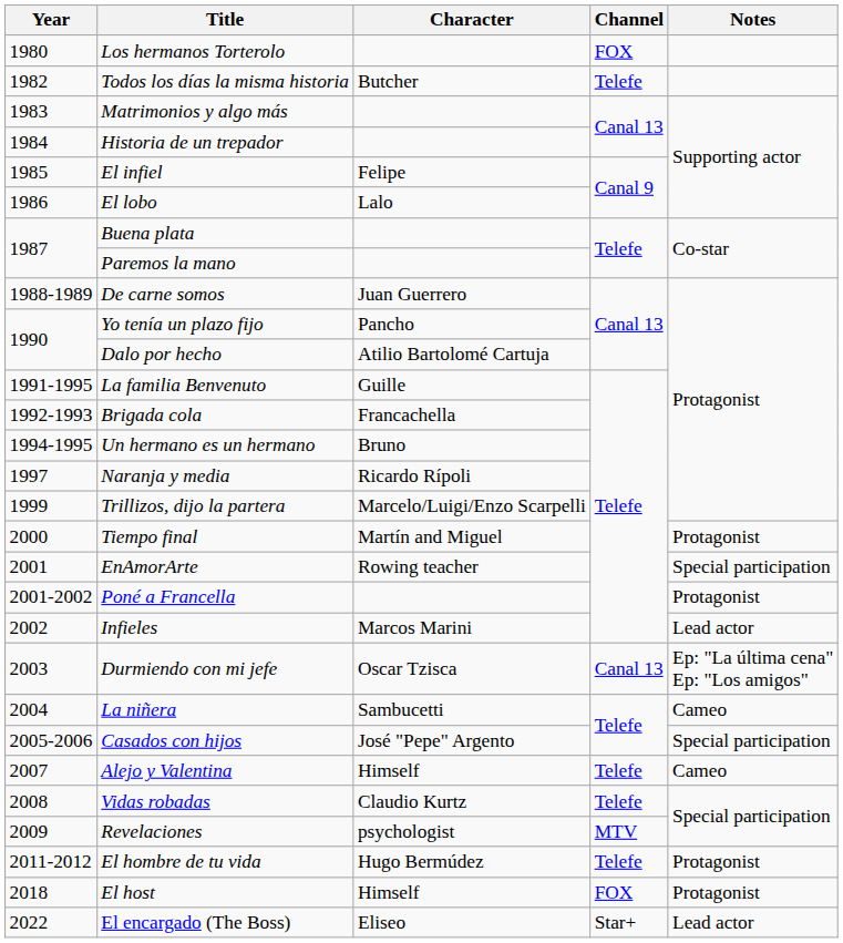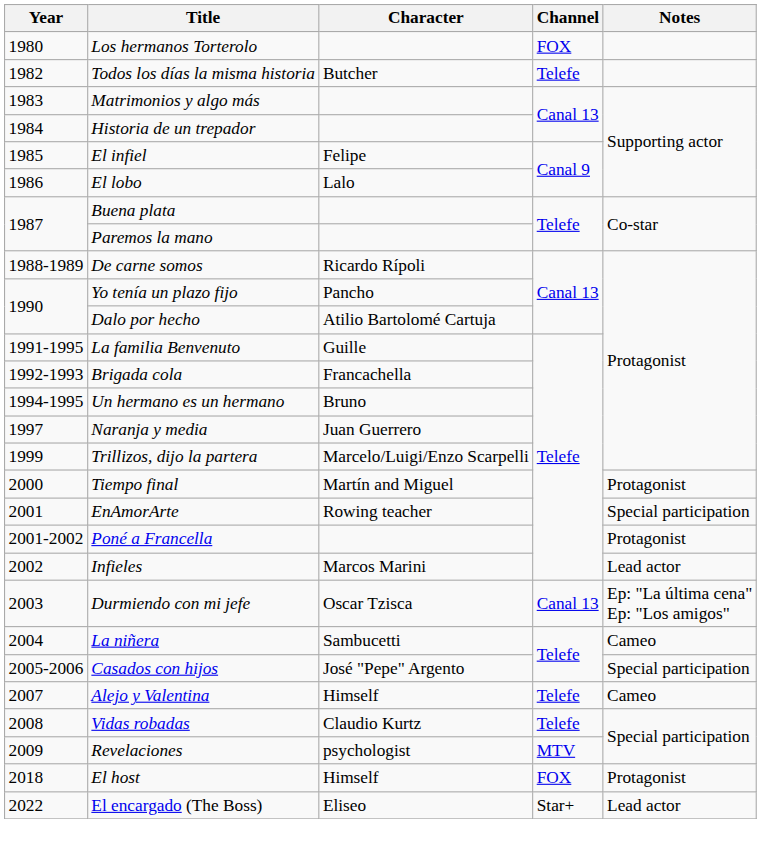 <table class="wikitable sortable">
 <tr>
 <th>Year</th>
 <th>Title</th>
 <th>Character</th>
 <th>Channel</th>
 <th>Notes</th>
 </tr>
 <tr>
 <td>1980</td>
 <td><em>Los hermanos Torterolo</em></td>
 <td></td>
 <td><a href='#'>FOX</a></td>
 <td></td>
 </tr>
 <tr>
 <td>1982</td>
 <td><em>Todos los días la misma historia</em></td>
 <td>Butcher</td>
 <td><a href='#'>Telefe</a></td>
 <td></td>
 </tr>
 <tr>
 <td>1983</td>
 <td><em>Matrimonios y algo más</em></td>
 <td></td>
 <td rowspan="2"><a href='#'>Canal 13</a></td>
 <td rowspan="4">Supporting actor</td>
 </tr>
 <tr>
 <td>1984</td>
 <td><em>Historia de un trepador</em></td>
 <td></td>
 </tr>
 <tr>
 <td>1985</td>
 <td><em>El infiel</em></td>
 <td>Felipe</td>
 <td rowspan="2"><a href='#'>Canal 9</a></td>
 </tr>
 <tr>
 <td>1986</td>
 <td><em>El lobo</em></td>
 <td>Lalo</td>
 </tr>
 <tr>
 <td rowspan="2">1987</td>
 <td><em>Buena plata</em></td>
 <td></td>
 <td rowspan="2"><a href='#'>Telefe</a></td>
 <td rowspan="2">Co-star</td>
 </tr>
 <tr>
 <td><em>Paremos la mano</em></td>
 <td></td>
 </tr>
 <tr>
 <td>1988-1989</td>
 <td><em>De carne somos</em></td>
-<td>Juan Guerrero</td>
+<td>Ricardo Rípoli</td>
 <td rowspan="3"><a href='#'>Canal 13</a></td>
 <td rowspan="8">Protagonist</td>
 </tr>
 <tr>
 <td rowspan="2">1990</td>
 <td><em>Yo tenía un plazo fijo</em></td>
 <td>Pancho</td>
 </tr>
 <tr>
 <td><em>Dalo por hecho</em></td>
 <td>Atilio Bartolomé Cartuja</td>
 </tr>
 <tr>
 <td>1991-1995</td>
 <td><em>La familia Benvenuto</em></td>
 <td>Guille</td>
 <td rowspan="9"><a href='#'>Telefe</a></td>
 </tr>
 <tr>
 <td>1992-1993</td>
 <td><em>Brigada cola</em></td>
 <td>Francachella</td>
 </tr>
 <tr>
 <td>1994-1995</td>
 <td><em>Un hermano es un hermano</em></td>
 <td>Bruno</td>
 </tr>
 <tr>
 <td>1997</td>
 <td><em>Naranja y media</em></td>
-<td>Ricardo Rípoli</td>
+<td>Juan Guerrero</td>
 </tr>
 <tr>
 <td>1999</td>
 <td><em>Trillizos, dijo la partera</em></td>
 <td>Marcelo/Luigi/Enzo Scarpelli</td>
 </tr>
 <tr>
 <td>2000</td>
 <td><em>Tiempo final</em></td>
 <td>Martín and Miguel</td>
 <td>Protagonist</td>
 </tr>
 <tr>
 <td>2001</td>
 <td><em>EnAmorArte</em></td>
 <td>Rowing teacher</td>
 <td>Special participation</td>
 </tr>
 <tr>
 <td>2001-2002</td>
 <td><em><a href='#'>Poné a Francella</a></em></td>
 <td></td>
 <td>Protagonist</td>
 </tr>
 <tr>
 <td>2002</td>
 <td><em>Infieles</em></td>
 <td>Marcos Marini</td>
 <td>Lead actor</td>
 </tr>
 <tr>
 <td>2003</td>
 <td><em>Durmiendo con mi jefe</em></td>
 <td>Oscar Tzisca</td>
 <td><a href='#'>Canal 13</a></td>
 <td>Ep: "La última cena"<br>Ep: "Los amigos"</td>
 </tr>
 <tr>
 <td>2004</td>
 <td><em><a href='#'>La niñera</a></em></td>
 <td>Sambucetti</td>
 <td rowspan="2"><a href='#'>Telefe</a></td>
 <td>Cameo</td>
 </tr>
 <tr>
 <td>2005-2006</td>
 <td><em><a href='#'>Casados con hijos</a></em></td>
 <td>José "Pepe" Argento</td>
 <td>Special participation</td>
 </tr>
 <tr>
 <td>2007</td>
 <td><em><a href='#'>Alejo y Valentina</a></em></td>
 <td>Himself</td>
 <td><a href='#'>Telefe</a></td>
 <td>Cameo</td>
 </tr>
 <tr>
 <td>2008</td>
 <td><em><a href='#'>Vidas robadas</a></em></td>
 <td>Claudio Kurtz</td>
 <td><a href='#'>Telefe</a></td>
 <td rowspan="2">Special participation</td>
 </tr>
 <tr>
 <td>2009</td>
 <td><em>Revelaciones</em></td>
 <td>psychologist</td>
 <td><a href='#'>MTV</a></td>
 </tr>
 <tr>
-<td>2011-2012</td>
-<td><em>El hombre de tu vida</em></td>
-<td>Hugo Bermúdez</td>
-<td><a href='#'>Telefe</a></td>
-<td>Protagonist</td>
-</tr>
-<tr>
 <td>2018</td>
 <td><em>El host</em></td>
 <td>Himself</td>
 <td><a href='#'>FOX</a></td>
 <td>Protagonist</td>
 </tr>
 <tr>
 <td>2022</td>
 <td><a href='#'>El encargado</a> (The Boss)</td>
 <td>Eliseo</td>
 <td>Star+</td>
 <td>Lead actor</td>
 </tr>
 </table>
